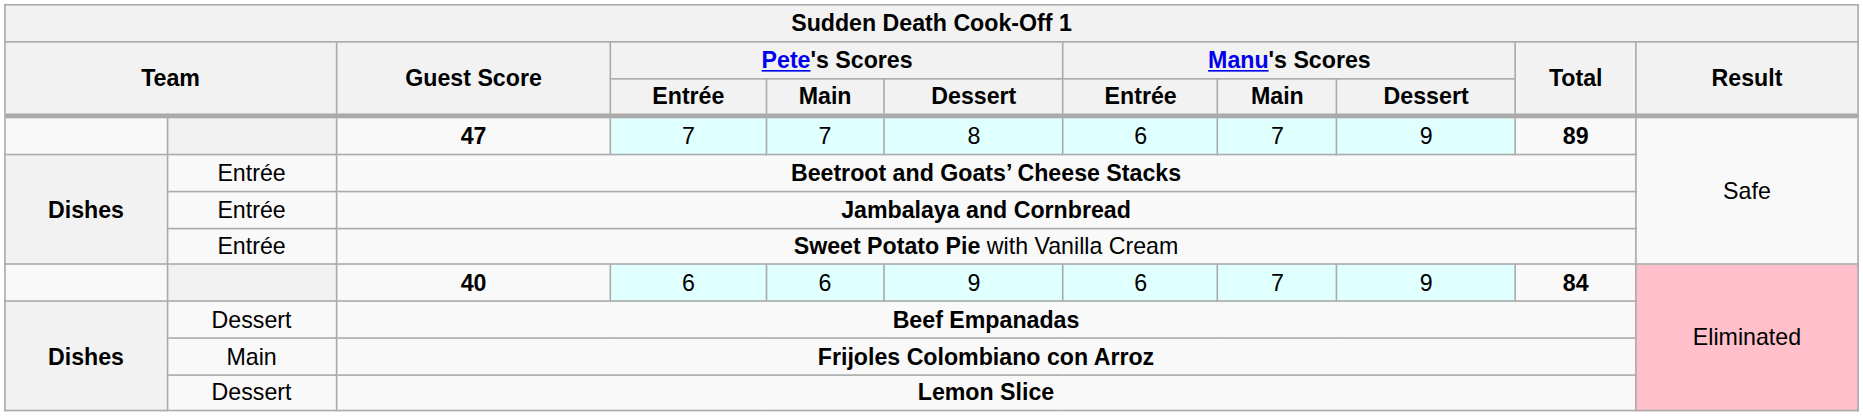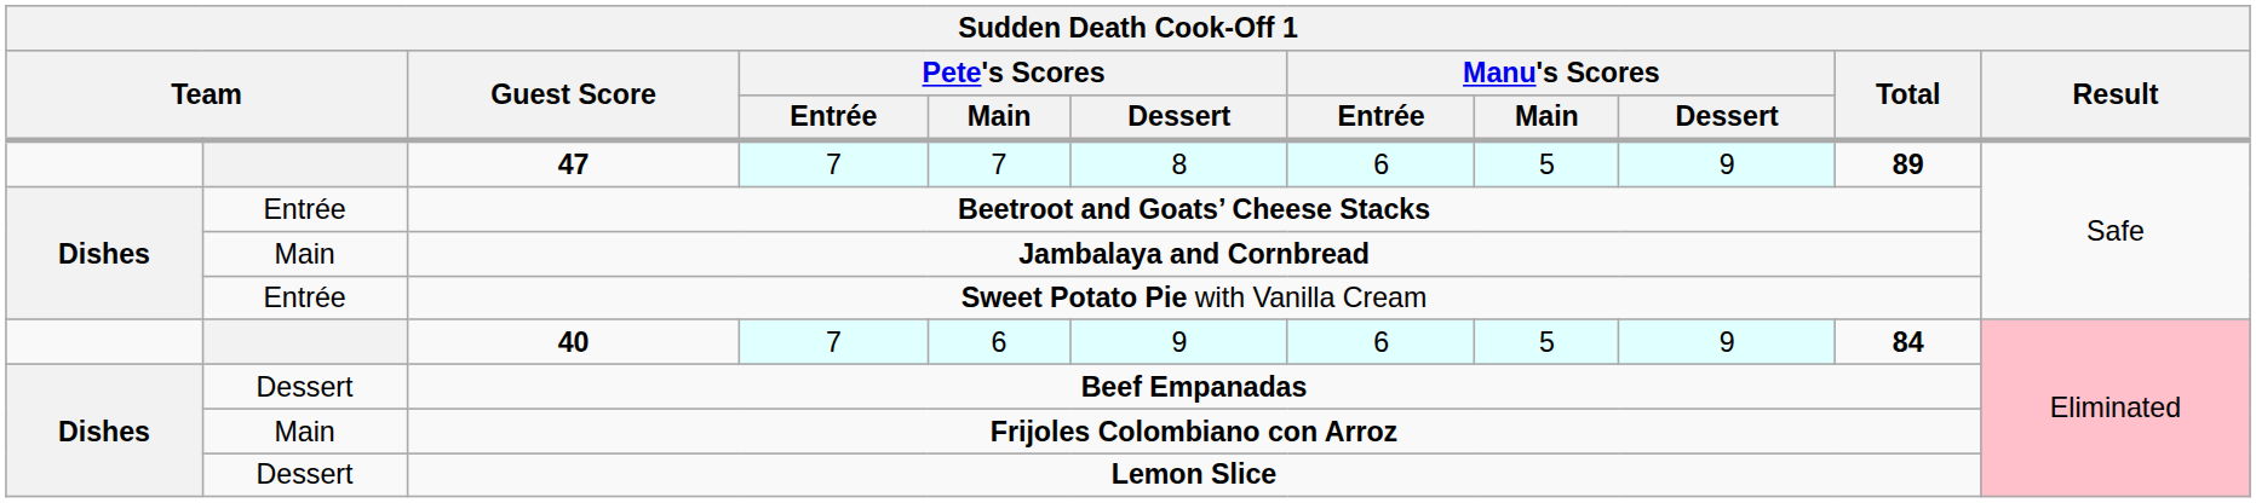 <table class="wikitable plainrowheaders" style="margin:1em auto; text-align:center; font-size:90%; width:80em;">
 <tr>
 <th colspan="18" >Sudden Death Cook-Off 1</th>
 </tr>
 <tr>
 <th rowspan="2" colspan="2">Team</th>
 <th scope="col" rowspan="2">Guest Score<br><small></small></th>
 <th scope="col" colspan="3"><a href='#'>Pete</a>'s Scores</th>
 <th scope="col" colspan="3"><a href='#'>Manu</a>'s Scores</th>
 <th scope="col" rowspan="2">Total<br><small></small></th>
 <th scope="col" rowspan="2">Result</th>
 </tr>
 <tr>
 <th scope="col">Entrée</th>
 <th scope="col">Main</th>
 <th scope="col">Dessert</th>
 <th scope="col">Entrée</th>
 <th scope="col">Main</th>
 <th scope="col">Dessert</th>
 </tr>
 <tr style="border-top:3px solid #aaa;">
 <td></td>
 <th style="text-align:centre"></th>
 <td><strong>47</strong></td>
 <td bgcolor="#e0ffff">7</td>
 <td bgcolor="#e0ffff">7</td>
 <td bgcolor="#e0ffff">8</td>
 <td bgcolor="#e0ffff">6</td>
-<td bgcolor="#e0ffff">7</td>
+<td bgcolor="#e0ffff">5</td>
 <td bgcolor="#e0ffff">9</td>
 <td><strong>89</strong></td>
 <td rowspan="4">Safe</td>
 </tr>
 <tr>
 <th rowspan="3">Dishes</th>
 <td>Entrée</td>
 <td colspan="8"><strong>Beetroot and Goats’ Cheese Stacks</strong></td>
 </tr>
 <tr>
-<td>Entrée</td>
+<td>Main</td>
 <td colspan="8"><strong>Jambalaya and Cornbread</strong></td>
 </tr>
 <tr>
 <td>Entrée</td>
 <td colspan="8"><strong>Sweet Potato Pie</strong> with Vanilla Cream</td>
 </tr>
 <tr>
 <td></td>
 <th style="text-align:centre"></th>
 <td><strong>40</strong></td>
-<td bgcolor="#e0ffff">6</td>
+<td bgcolor="#e0ffff">7</td>
 <td bgcolor="#e0ffff">6</td>
 <td bgcolor="#e0ffff">9</td>
 <td bgcolor="#e0ffff">6</td>
-<td bgcolor="#e0ffff">7</td>
+<td bgcolor="#e0ffff">5</td>
 <td bgcolor="#e0ffff">9</td>
 <td><strong>84</strong></td>
 <td style="background:pink" rowspan="4">Eliminated</td>
 </tr>
 <tr>
 <th rowspan="3">Dishes</th>
 <td>Dessert</td>
 <td colspan="8"><strong>Beef Empanadas </strong></td>
 </tr>
 <tr>
 <td>Main</td>
 <td colspan="8"><strong>Frijoles Colombiano con Arroz</strong></td>
 </tr>
 <tr>
 <td>Dessert</td>
 <td colspan="8"><strong>Lemon Slice</strong></td>
 </tr>
 </table>
